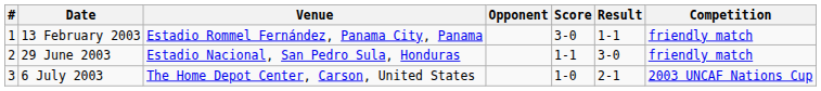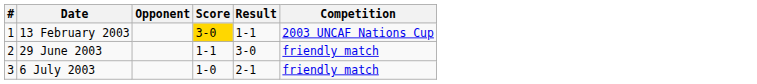 <table class="wikitable">
 <tr>
 <th>#</th>
 <th>Date</th>
-<th>Venue</th>
 <th>Opponent</th>
 <th>Score</th>
 <th>Result</th>
 <th>Competition</th>
 </tr>
 <tr>
 <td>1</td>
 <td>13 February 2003</td>
-<td><a href='#'>Estadio Rommel Fernández</a>, <a href='#'>Panama City</a>, <a href='#'>Panama</a></td>
 <td></td>
-<td>3-0</td>
+<td style="background: gold;">3-0</td>
 <td>1-1</td>
-<td><a href='#'>friendly match</a></td>
+<td><a href='#'>2003 UNCAF Nations Cup</a></td>
 </tr>
 <tr>
 <td>2</td>
 <td>29 June 2003</td>
-<td><a href='#'>Estadio Nacional</a>, <a href='#'>San Pedro Sula</a>, <a href='#'>Honduras</a></td>
 <td></td>
 <td>1-1</td>
 <td>3-0</td>
 <td><a href='#'>friendly match</a></td>
 </tr>
 <tr>
 <td>3</td>
 <td>6 July 2003</td>
-<td><a href='#'>The Home Depot Center</a>, <a href='#'>Carson</a>, United States</td>
 <td></td>
 <td>1-0</td>
 <td>2-1</td>
-<td><a href='#'>2003 UNCAF Nations Cup</a></td>
+<td><a href='#'>friendly match</a></td>
 </tr>
 </table>
